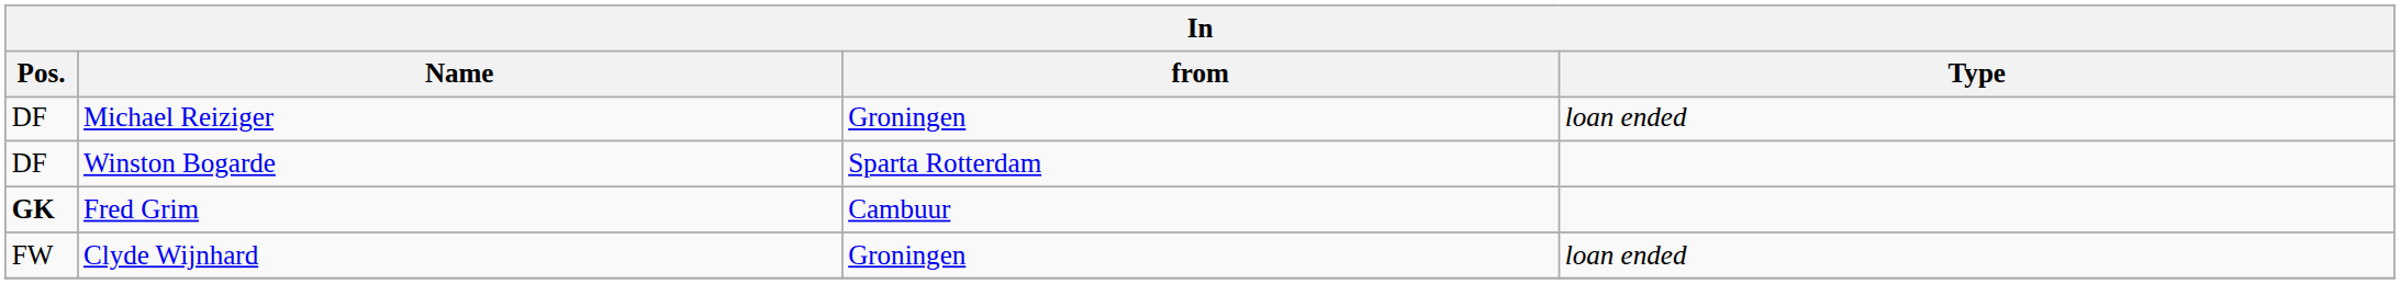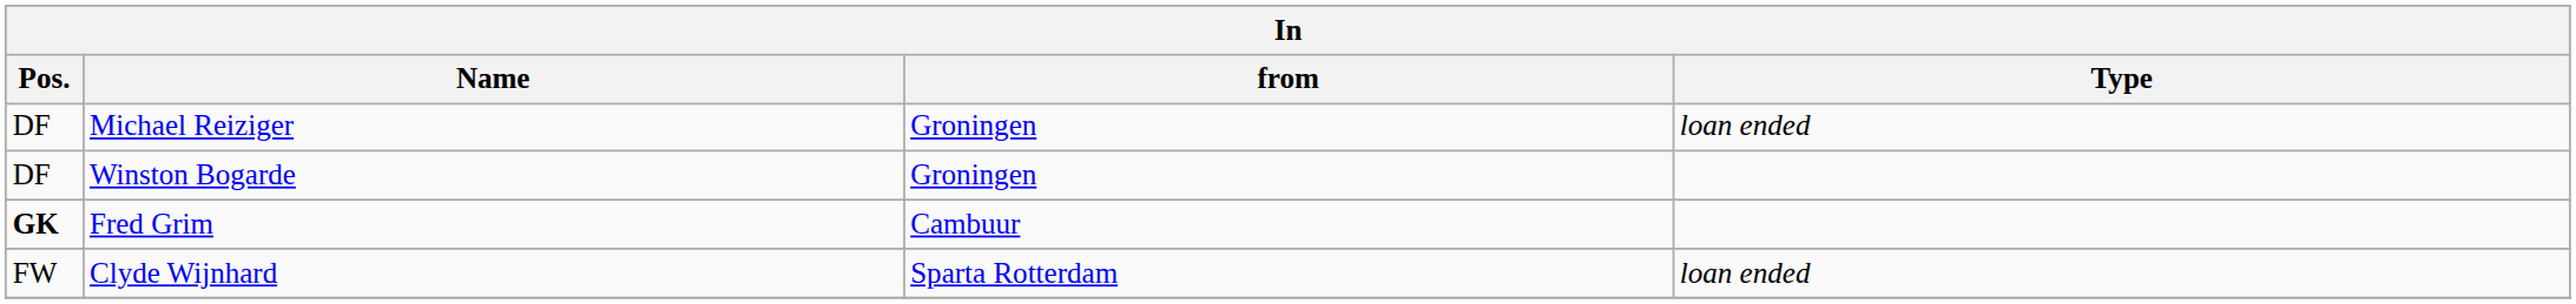 <table class="wikitable" style="font-size:90%;width:99%;">
 <tr>
 <th colspan="4">In</th>
 </tr>
 <tr>
 <th width=3%>Pos.</th>
 <th width=32%>Name</th>
 <th width=30%>from</th>
 <th width=35%>Type</th>
 </tr>
 <tr>
 <td>DF</td>
 <td><a href='#'>Michael Reiziger</a></td>
 <td><a href='#'>Groningen</a></td>
 <td><em>loan ended</em></td>
 </tr>
 <tr>
 <td>DF</td>
 <td><a href='#'>Winston Bogarde</a></td>
-<td><a href='#'>Sparta Rotterdam</a></td>
+<td><a href='#'>Groningen</a></td>
 <td></td>
 </tr>
 <tr>
 <td><strong>GK</strong></td>
 <td><a href='#'>Fred Grim</a></td>
 <td><a href='#'>Cambuur</a></td>
 <td></td>
 </tr>
 <tr>
 <td>FW</td>
 <td><a href='#'>Clyde Wijnhard</a></td>
-<td><a href='#'>Groningen</a></td>
+<td><a href='#'>Sparta Rotterdam</a></td>
 <td><em>loan ended</em></td>
 </tr>
 <tr>
 </tr>
 </table>
